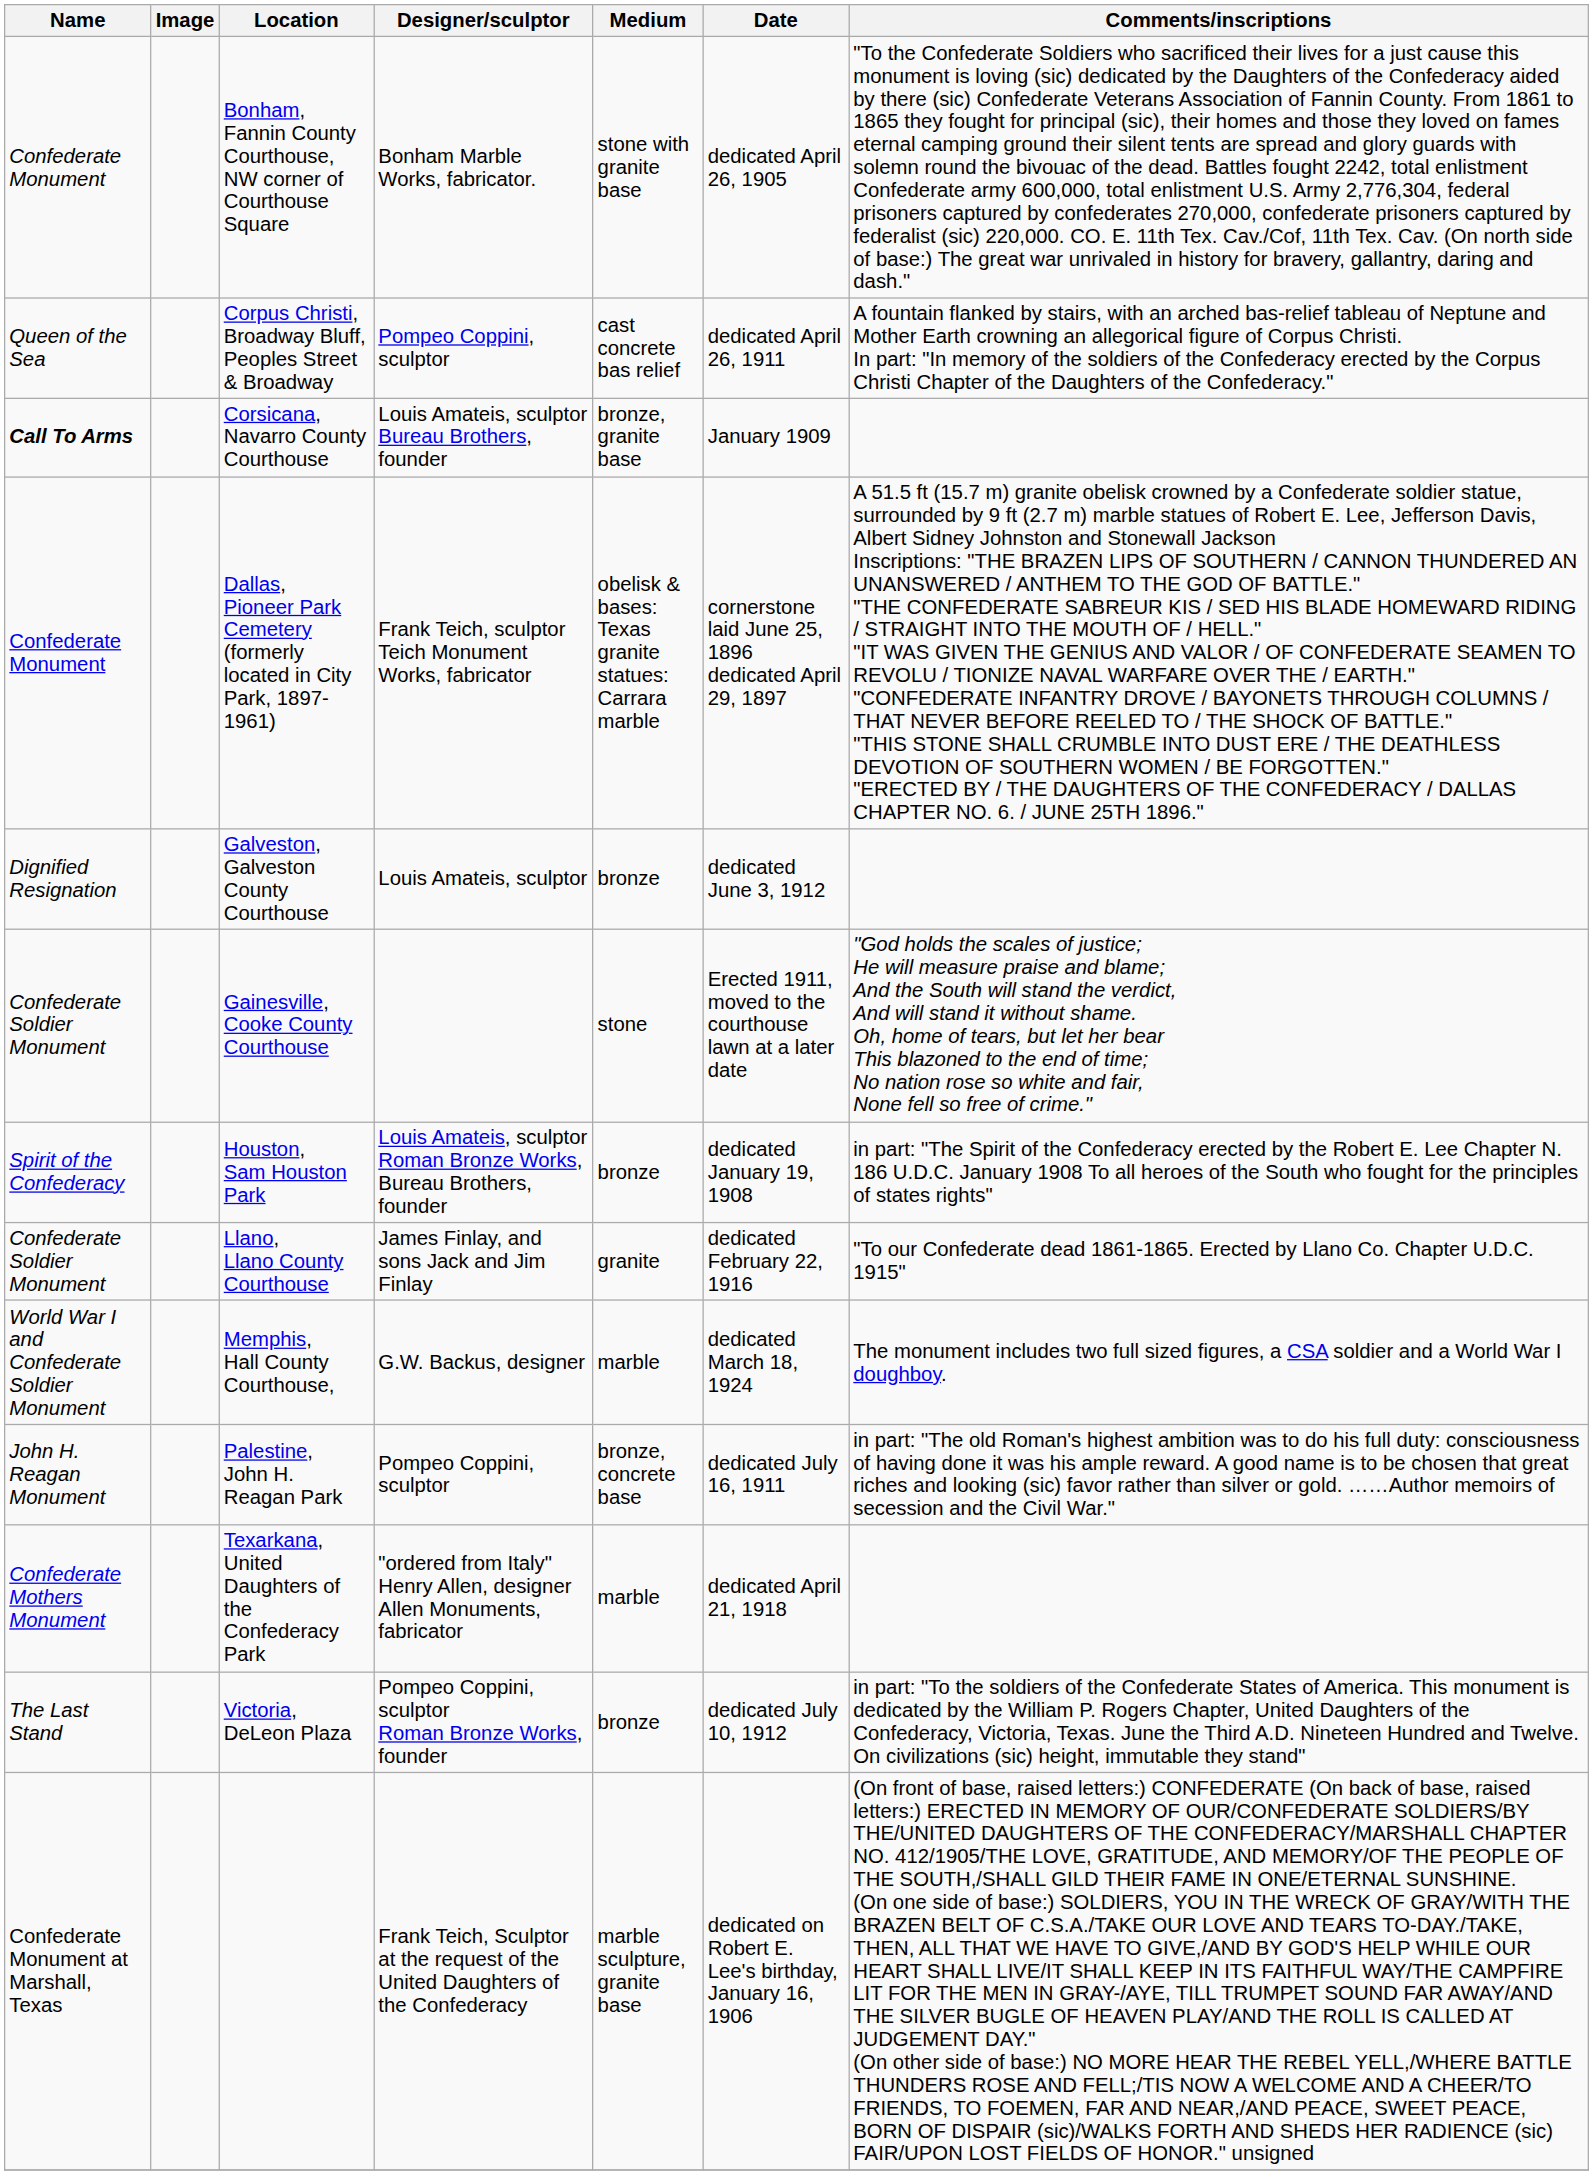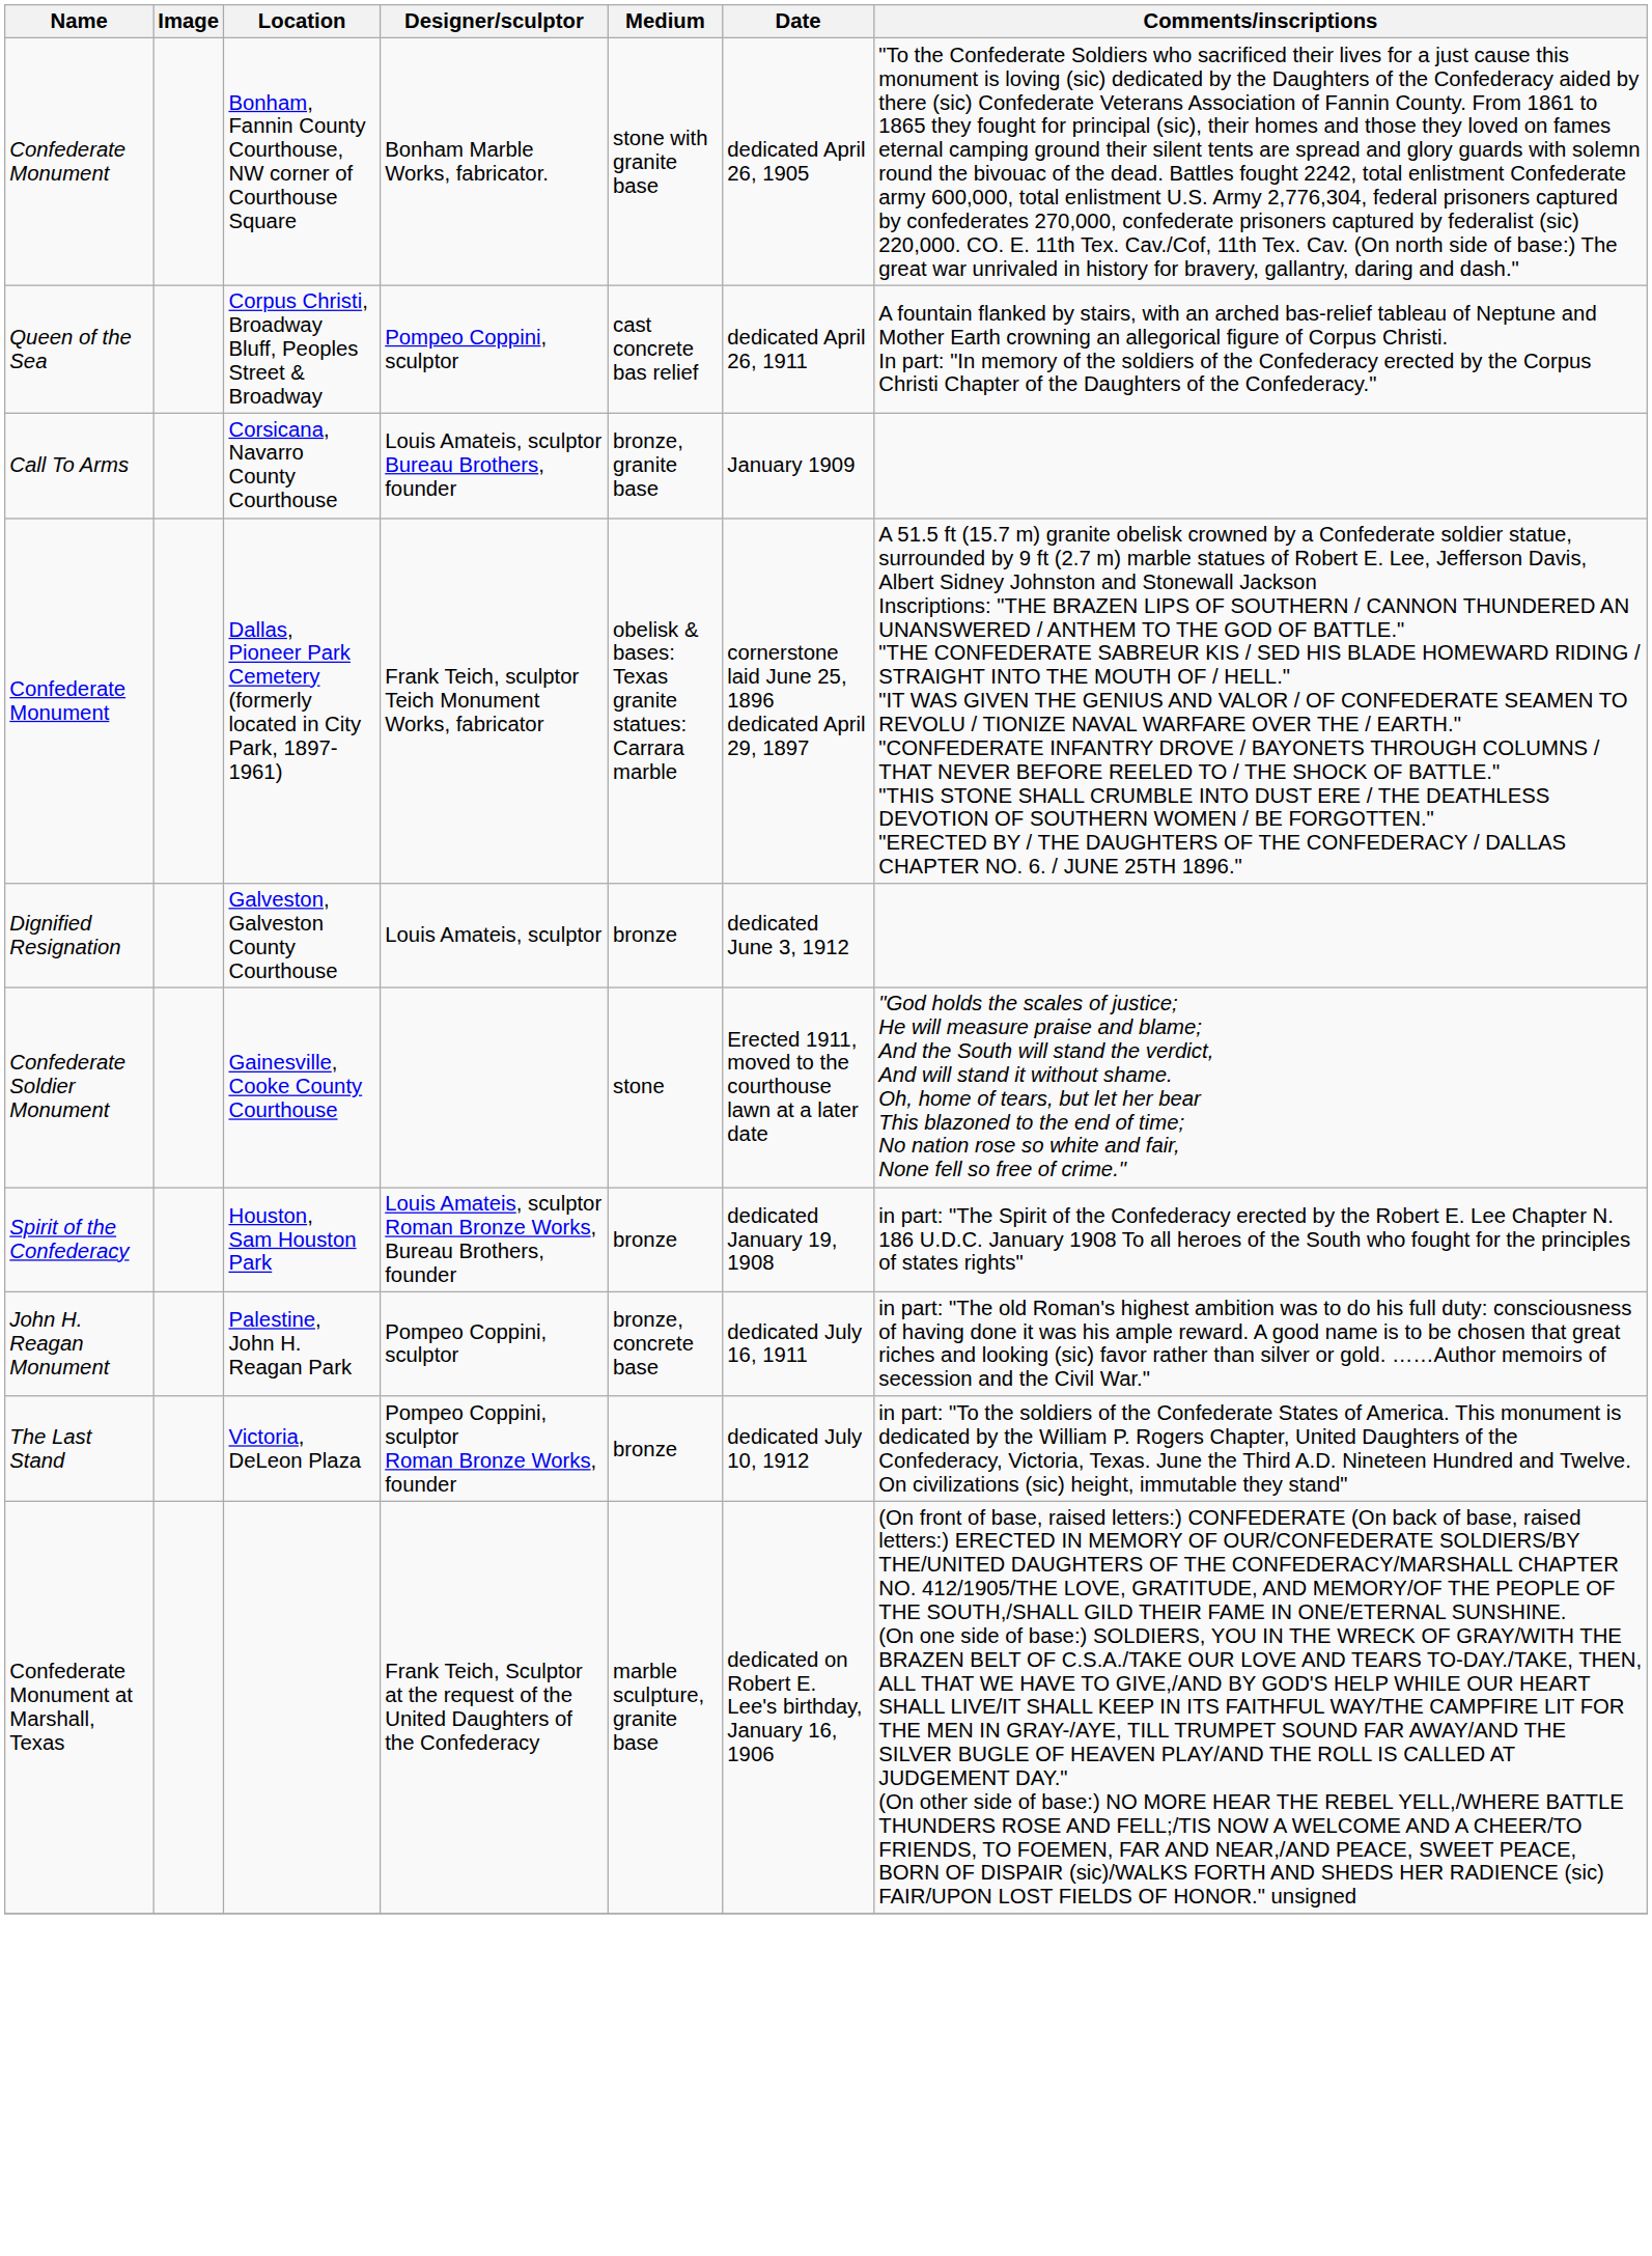 <table class="wikitable sortable">
 <tr>
 <th>Name</th>
 <th>Image</th>
 <th>Location</th>
 <th>Designer/sculptor</th>
 <th>Medium</th>
 <th>Date</th>
 <th>Comments/inscriptions</th>
 </tr>
 <tr>
 <td><em>Confederate Monument</em></td>
 <td></td>
 <td><a href='#'>Bonham</a>,<br>Fannin County Courthouse, NW corner of Courthouse Square</td>
 <td>Bonham Marble Works, fabricator.</td>
 <td>stone with granite base</td>
 <td>dedicated April 26, 1905 </td>
 <td>"To the Confederate Soldiers who sacrificed their lives for a just cause this monument is loving (sic) dedicated by the Daughters of the Confederacy aided by there (sic) Confederate Veterans Association of Fannin County. From 1861 to 1865 they fought for principal (sic), their homes and those they loved on fames eternal camping ground their silent tents are spread and glory guards with solemn round the bivouac of the dead. Battles fought 2242, total enlistment Confederate army 600,000, total enlistment U.S. Army 2,776,304, federal prisoners captured by confederates 270,000, confederate prisoners captured by federalist (sic) 220,000. CO. E. 11th Tex. Cav./Cof, 11th Tex. Cav. (On north side of base:) The great war unrivaled in history for bravery, gallantry, daring and dash."</td>
 </tr>
 <tr>
 <td><em>Queen of the Sea</em></td>
 <td></td>
 <td><a href='#'>Corpus Christi</a>,<br>Broadway Bluff, Peoples Street & Broadway</td>
 <td><a href='#'>Pompeo Coppini</a>, sculptor</td>
 <td>cast concrete bas relief</td>
 <td>dedicated April 26, 1911 </td>
 <td>A fountain flanked by stairs, with an arched bas-relief tableau of Neptune and Mother Earth crowning an allegorical figure of Corpus Christi.<br>In part: "In memory of the soldiers of the Confederacy erected by the Corpus Christi Chapter of the Daughters of the Confederacy."</td>
 </tr>
 <tr>
-<td><strong><em>Call To Arms</em></strong></td>
+<td><em>Call To Arms</em></td>
 <td></td>
 <td><a href='#'>Corsicana</a>,<br>Navarro County Courthouse</td>
 <td>Louis Amateis, sculptor<br><a href='#'>Bureau Brothers</a>, founder</td>
 <td>bronze, granite base</td>
 <td>January 1909</td>
 <td></td>
 </tr>
 <tr>
 <td><a href='#'>Confederate Monument</a></td>
 <td></td>
 <td><a href='#'>Dallas</a>,<br><a href='#'>Pioneer Park Cemetery</a><br>(formerly located in City Park, 1897-1961)</td>
 <td>Frank Teich, sculptor<br>Teich Monument Works, fabricator</td>
 <td>obelisk & bases: Texas granite<br>statues: Carrara marble</td>
 <td>cornerstone laid June 25, 1896<br>dedicated April 29, 1897</td>
 <td>A 51.5 ft (15.7 m) granite obelisk crowned by a Confederate soldier statue, surrounded by 9 ft (2.7 m) marble statues of Robert E. Lee, Jefferson Davis, Albert Sidney Johnston and Stonewall Jackson<br>Inscriptions: "THE BRAZEN LIPS OF SOUTHERN / CANNON THUNDERED AN UNANSWERED / ANTHEM TO THE GOD OF BATTLE."<br>"THE CONFEDERATE SABREUR KIS / SED HIS BLADE HOMEWARD RIDING / STRAIGHT INTO THE MOUTH OF / HELL."<br>"IT WAS GIVEN THE GENIUS AND VALOR / OF CONFEDERATE SEAMEN TO REVOLU / TIONIZE NAVAL WARFARE OVER THE / EARTH."<br>"CONFEDERATE INFANTRY DROVE / BAYONETS THROUGH COLUMNS / THAT NEVER BEFORE REELED TO / THE SHOCK OF BATTLE."<br>"THIS STONE SHALL CRUMBLE INTO DUST ERE / THE DEATHLESS DEVOTION OF SOUTHERN WOMEN / BE FORGOTTEN."<br>"ERECTED BY / THE DAUGHTERS OF THE CONFEDERACY / DALLAS CHAPTER NO. 6. / JUNE 25TH 1896."</td>
 </tr>
 <tr>
 <td><em>Dignified Resignation</em></td>
 <td></td>
 <td><a href='#'>Galveston</a>,<br>Galveston County Courthouse</td>
 <td>Louis Amateis, sculptor</td>
 <td>bronze</td>
 <td>dedicated June 3, 1912</td>
 <td></td>
 </tr>
 <tr>
 <td><em>Confederate Soldier Monument</em></td>
 <td></td>
 <td><a href='#'>Gainesville</a>, <a href='#'>Cooke County Courthouse</a></td>
 <td></td>
 <td>stone</td>
 <td>Erected 1911, moved to the courthouse lawn at a later date</td>
 <td><em>"God holds the scales of justice;</em><br><em>He will measure praise and blame;</em><br><em>And the South will stand the verdict,</em><br><em>And will stand it without shame.</em><br><em>Oh, home of tears, but let her bear</em><br><em>This blazoned to the end of time;</em><br><em>No nation rose so white and fair,</em><br><em>None fell so free of crime."</em></td>
 </tr>
 <tr>
 <td><em><a href='#'>Spirit of the Confederacy</a></em></td>
 <td></td>
 <td><a href='#'>Houston</a>,<br><a href='#'>Sam Houston Park</a></td>
 <td><a href='#'>Louis Amateis</a>, sculptor<br><a href='#'>Roman Bronze Works</a>, Bureau Brothers, founder</td>
 <td>bronze</td>
 <td>dedicated January 19, 1908</td>
 <td>in part: "The Spirit of the Confederacy erected by the Robert E. Lee Chapter N. 186 U.D.C. January 1908 To all heroes of the South who fought for the principles of states rights" </td>
 </tr>
 <tr>
-<td><em>Confederate Soldier Monument</em></td>
-<td></td>
-<td><a href='#'>Llano</a>,<br><a href='#'>Llano County Courthouse</a></td>
-<td>James Finlay, and sons Jack and Jim Finlay</td>
-<td>granite</td>
-<td>dedicated February 22, 1916 </td>
-<td>"To our Confederate dead 1861-1865.  Erected by Llano Co. Chapter U.D.C.  1915"</td>
-</tr>
-<tr>
-<td><em>World War I and Confederate Soldier Monument</em></td>
-<td></td>
-<td><a href='#'>Memphis</a>,<br>Hall County Courthouse,</td>
-<td>G.W. Backus, designer</td>
-<td>marble</td>
-<td>dedicated March 18, 1924 </td>
-<td>The monument includes two full sized figures, a <a href='#'>CSA</a> soldier and a World War I <a href='#'>doughboy</a>.</td>
-</tr>
-<tr>
 <td><em>John H. Reagan Monument</em></td>
 <td></td>
 <td><a href='#'>Palestine</a>,<br>John H. Reagan Park</td>
 <td>Pompeo Coppini, sculptor</td>
 <td>bronze, concrete base</td>
 <td>dedicated July 16, 1911 </td>
 <td>in part: "The old Roman's highest ambition was to do his full duty: consciousness of having done it was his ample reward. A good name is to be chosen that great riches and looking (sic) favor rather than silver or gold. ……Author memoirs of secession and the Civil War."</td>
-</tr>
-<tr>
-<td><em><a href='#'>Confederate Mothers Monument</a></em></td>
-<td></td>
-<td><a href='#'>Texarkana</a>,<br>United Daughters of the Confederacy Park</td>
-<td>"ordered from Italy"<br>Henry Allen, designer<br>Allen Monuments, fabricator</td>
-<td>marble</td>
-<td>dedicated April 21, 1918</td>
-<td></td>
 </tr>
 <tr>
 <td><em>The Last Stand</em></td>
 <td></td>
 <td><a href='#'>Victoria</a>,<br>DeLeon Plaza</td>
 <td>Pompeo Coppini, sculptor<br><a href='#'>Roman Bronze Works</a>, founder</td>
 <td>bronze</td>
 <td>dedicated July 10, 1912 </td>
 <td>in part: "To the soldiers of the Confederate States of America. This monument is dedicated by the William P. Rogers Chapter, United Daughters of the Confederacy, Victoria, Texas. June the Third A.D. Nineteen Hundred and Twelve.  On civilizations (sic) height, immutable they stand"</td>
 </tr>
 <tr>
 <td>Confederate Monument at Marshall, Texas</td>
 <td></td>
 <td></td>
 <td>Frank Teich, Sculptor at the request of the United Daughters of the Confederacy</td>
 <td>marble sculpture, granite base</td>
 <td>dedicated on Robert E. Lee's birthday, January 16, 1906</td>
 <td>(On front of base, raised letters:) CONFEDERATE (On back of base, raised letters:) ERECTED IN MEMORY OF OUR/CONFEDERATE SOLDIERS/BY THE/UNITED DAUGHTERS OF THE CONFEDERACY/MARSHALL CHAPTER NO. 412/1905/THE LOVE, GRATITUDE, AND MEMORY/OF THE PEOPLE OF THE SOUTH,/SHALL GILD THEIR FAME IN ONE/ETERNAL SUNSHINE.<br>(On one side of base:) SOLDIERS, YOU IN THE WRECK OF GRAY/WITH THE BRAZEN BELT OF C.S.A./TAKE OUR LOVE AND TEARS TO-DAY./TAKE, THEN, ALL THAT WE HAVE TO GIVE,/AND BY GOD'S HELP WHILE OUR HEART SHALL LIVE/IT SHALL KEEP IN ITS FAITHFUL WAY/THE CAMPFIRE LIT FOR THE MEN IN GRAY-/AYE, TILL TRUMPET SOUND FAR AWAY/AND THE SILVER BUGLE OF HEAVEN PLAY/AND THE ROLL IS CALLED AT JUDGEMENT DAY."<br>(On other side of base:) NO MORE HEAR THE REBEL YELL,/WHERE BATTLE THUNDERS ROSE AND FELL;/TIS NOW A WELCOME AND A CHEER/TO FRIENDS, TO FOEMEN, FAR AND NEAR,/AND PEACE, SWEET PEACE, BORN OF DISPAIR (sic)/WALKS FORTH AND SHEDS HER RADIENCE (sic) FAIR/UPON LOST FIELDS OF HONOR." unsigned</td>
 </tr>
 <tr>
 </tr>
 </table>
